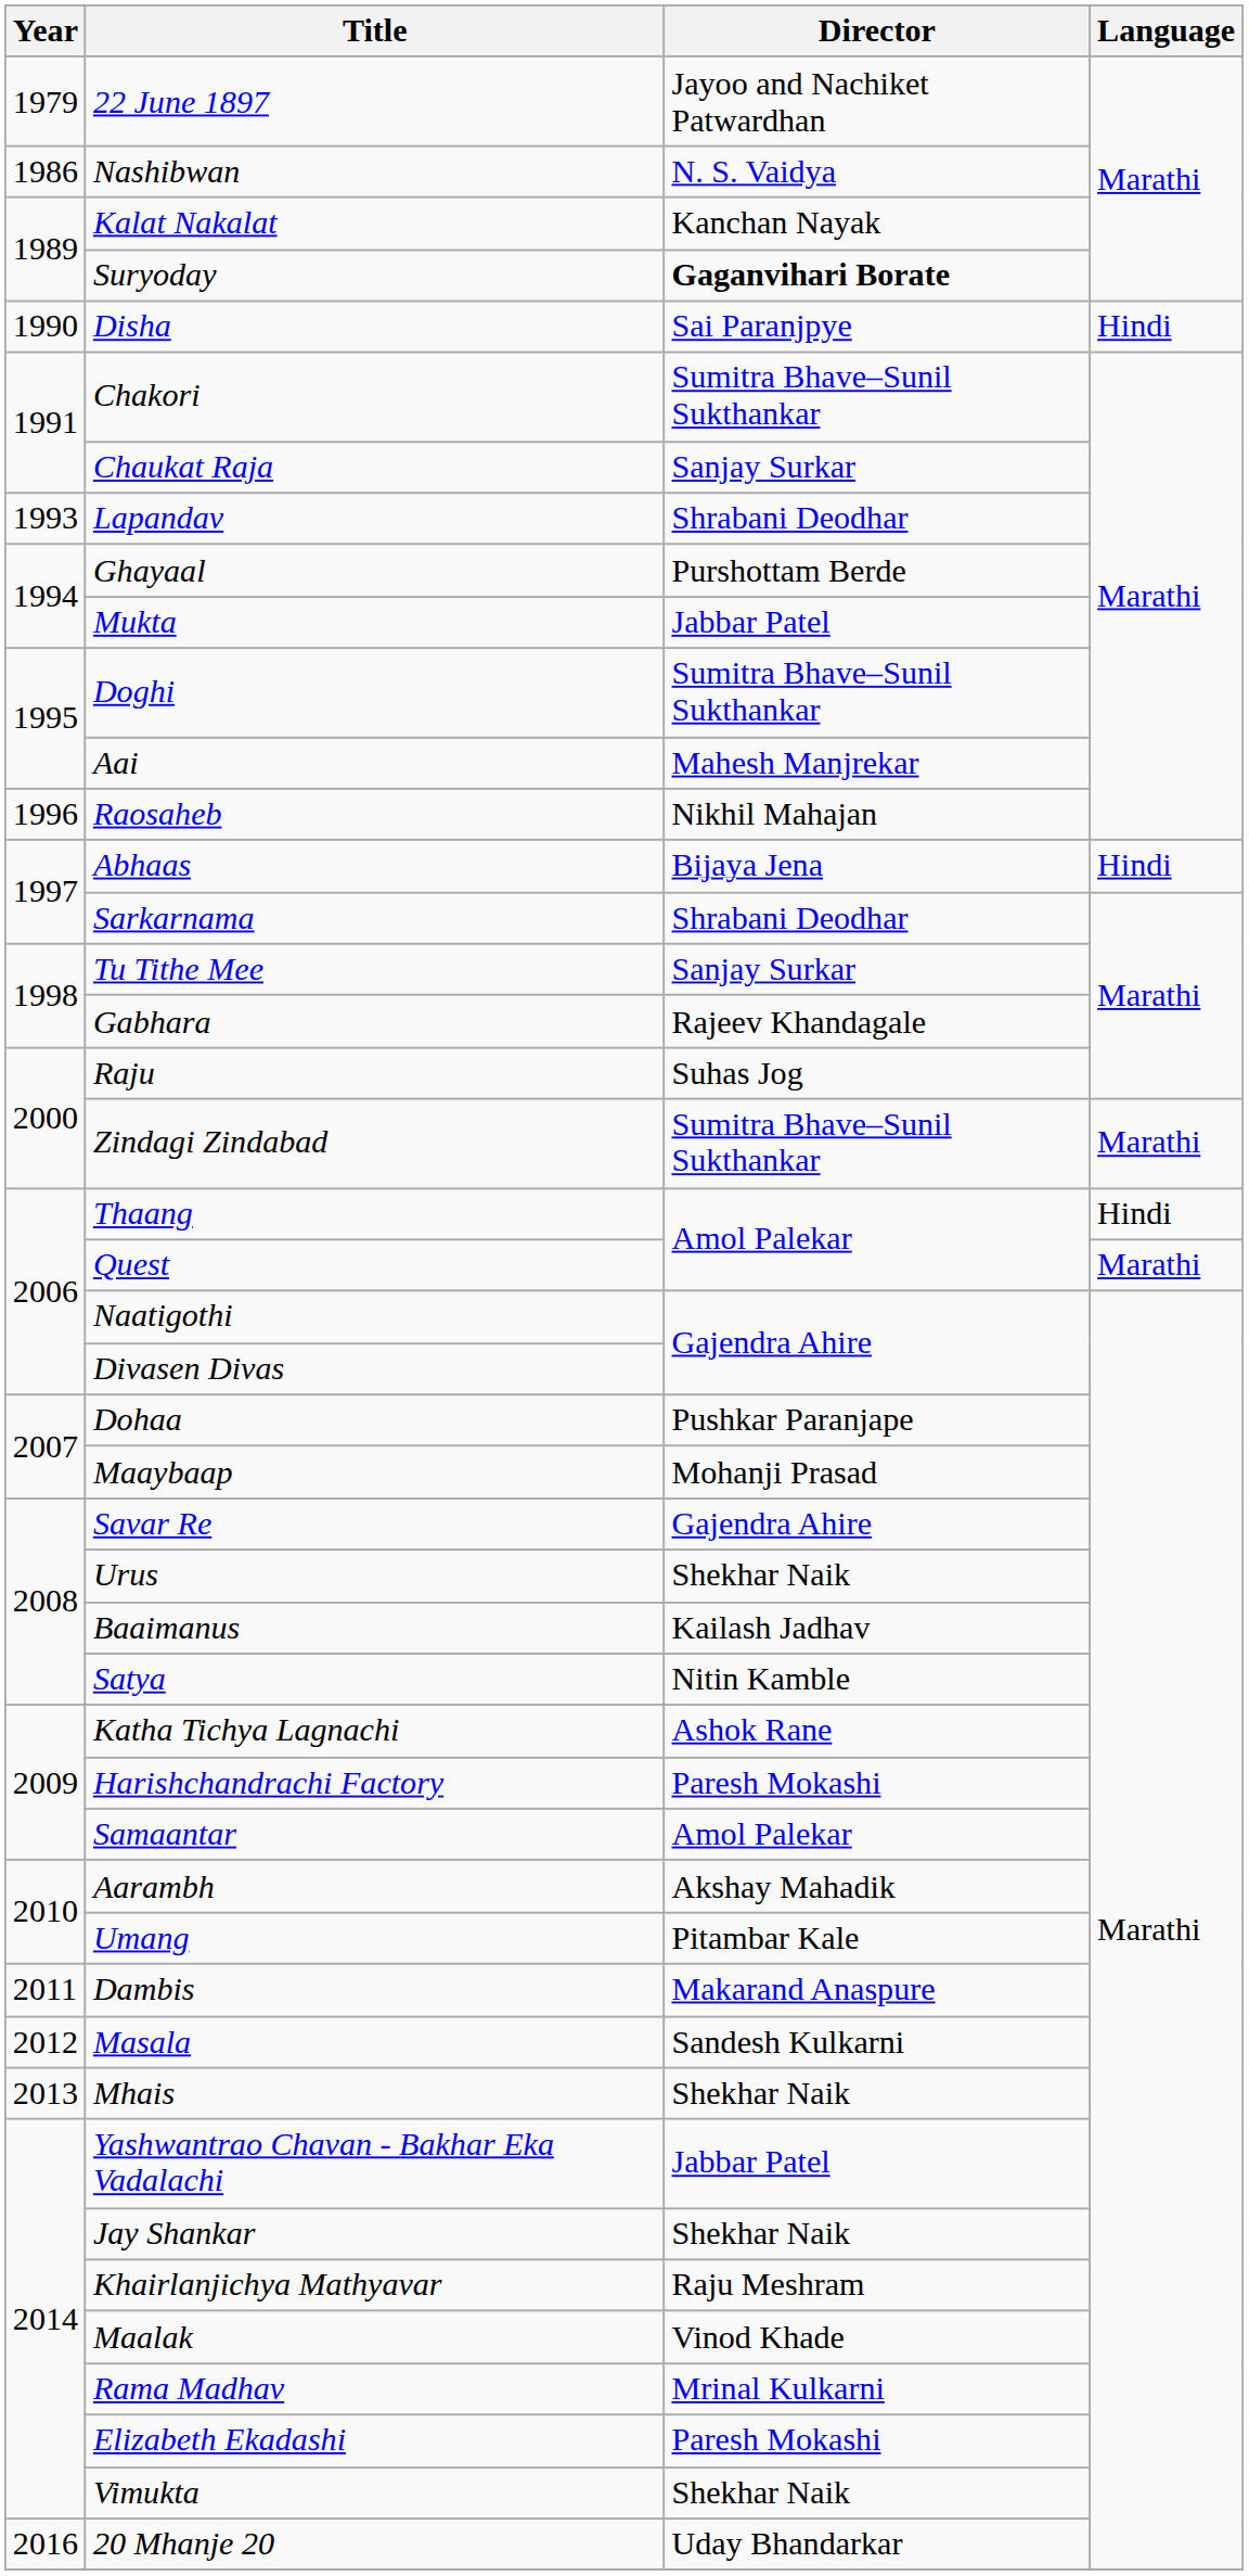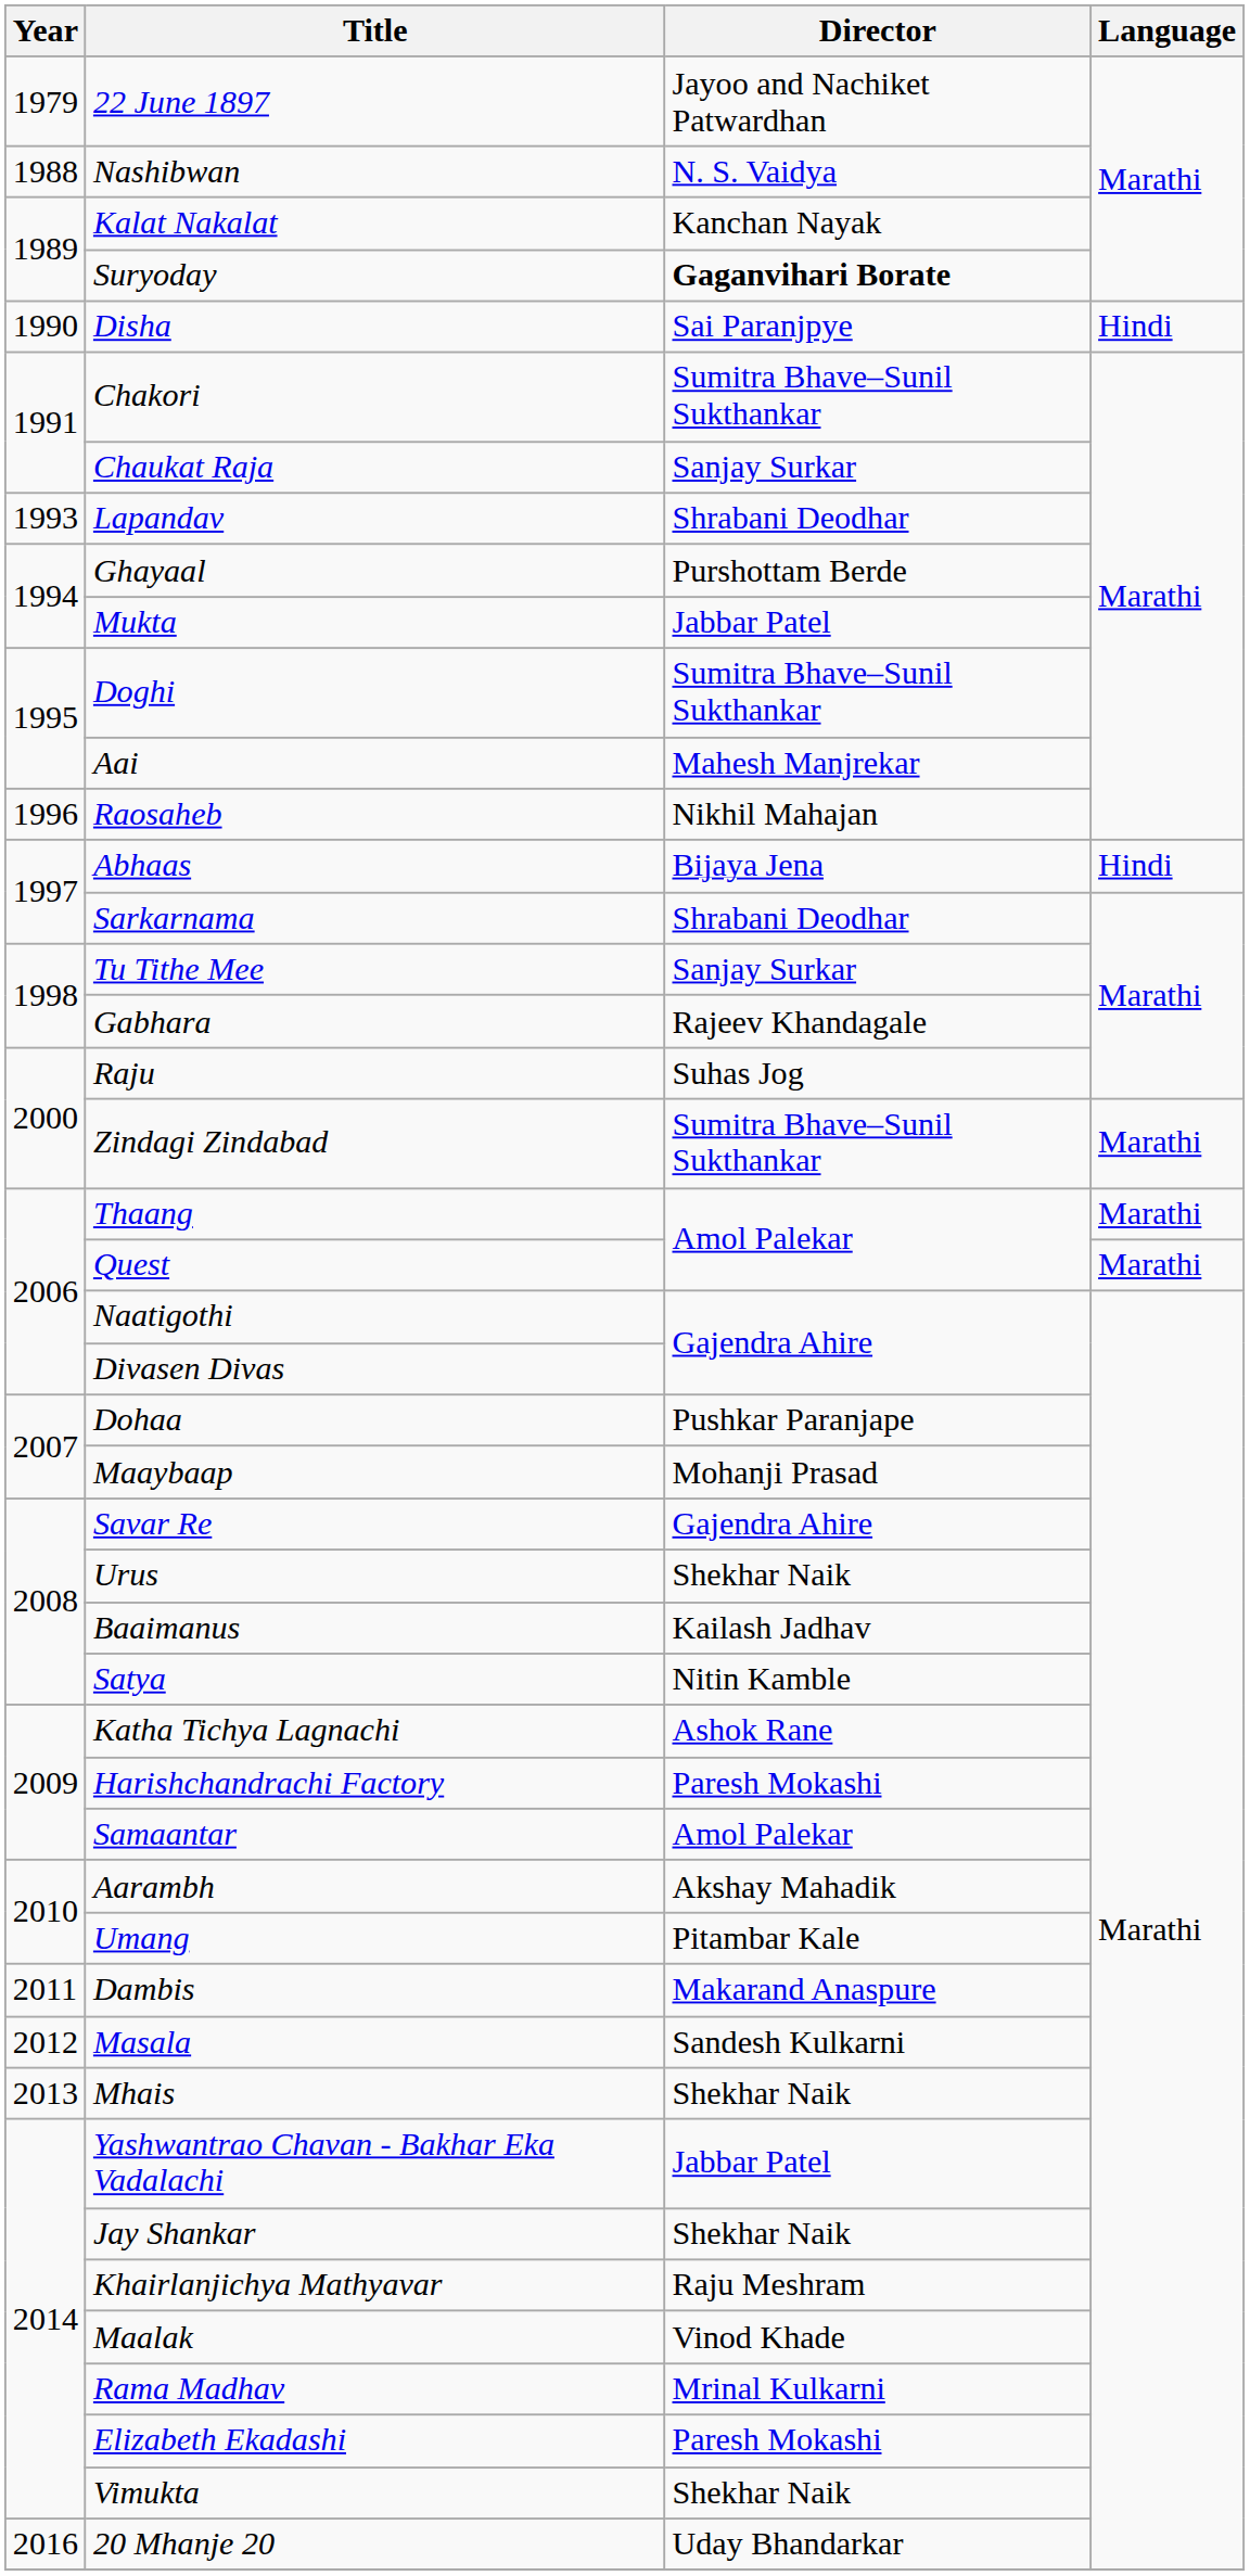 <table class="wikitable sortable">
 <tr>
 <th>Year</th>
 <th>Title</th>
 <th>Director</th>
 <th>Language</th>
 </tr>
 <tr>
 <td>1979</td>
 <td><em><a href='#'>22 June 1897</a></em></td>
 <td>Jayoo and Nachiket Patwardhan</td>
 <td rowspan="4"><a href='#'>Marathi</a></td>
 </tr>
 <tr>
-<td>1986</td>
+<td>1988</td>
 <td><em>Nashibwan</em></td>
 <td><a href='#'>N. S. Vaidya</a></td>
 </tr>
 <tr>
 <td rowspan="2">1989</td>
 <td><em><a href='#'>Kalat Nakalat</a></em></td>
 <td>Kanchan Nayak</td>
 </tr>
 <tr>
 <td><em>Suryoday</em></td>
 <td><strong>Gaganvihari Borate</strong></td>
 </tr>
 <tr>
 <td>1990</td>
 <td><em><a href='#'>Disha</a></em></td>
 <td><a href='#'>Sai Paranjpye</a></td>
 <td><a href='#'>Hindi</a></td>
 </tr>
 <tr>
 <td rowspan="2">1991</td>
 <td><em>Chakori</em></td>
 <td><a href='#'>Sumitra Bhave–Sunil Sukthankar</a></td>
 <td rowspan="8"><a href='#'>Marathi</a></td>
 </tr>
 <tr>
 <td><em><a href='#'>Chaukat Raja</a></em></td>
 <td><a href='#'>Sanjay Surkar</a></td>
 </tr>
 <tr>
 <td>1993</td>
 <td><em><a href='#'>Lapandav</a></em></td>
 <td><a href='#'>Shrabani Deodhar</a></td>
 </tr>
 <tr>
 <td rowspan="2">1994</td>
 <td><em>Ghayaal</em></td>
 <td>Purshottam Berde</td>
 </tr>
 <tr>
 <td><em><a href='#'>Mukta</a></em></td>
 <td><a href='#'>Jabbar Patel</a></td>
 </tr>
 <tr>
 <td rowspan="2">1995</td>
 <td><em><a href='#'>Doghi</a></em></td>
 <td><a href='#'>Sumitra Bhave–Sunil Sukthankar</a></td>
 </tr>
 <tr>
 <td><em>Aai</em></td>
 <td><a href='#'>Mahesh Manjrekar</a></td>
 </tr>
 <tr>
 <td>1996</td>
 <td><em><a href='#'>Raosaheb</a></em></td>
 <td>Nikhil Mahajan</td>
 </tr>
 <tr>
 <td rowspan="2">1997</td>
 <td><em><a href='#'>Abhaas</a></em></td>
 <td><a href='#'>Bijaya Jena</a></td>
 <td><a href='#'>Hindi</a></td>
 </tr>
 <tr>
 <td><em><a href='#'>Sarkarnama</a></em></td>
 <td><a href='#'>Shrabani Deodhar</a></td>
 <td rowspan="4"><a href='#'>Marathi</a></td>
 </tr>
 <tr>
 <td rowspan="2">1998</td>
 <td><em><a href='#'>Tu Tithe Mee</a></em></td>
 <td><a href='#'>Sanjay Surkar</a></td>
 </tr>
 <tr>
 <td><em>Gabhara</em></td>
 <td>Rajeev Khandagale</td>
 </tr>
 <tr>
 <td rowspan="2">2000</td>
 <td><em>Raju</em></td>
 <td>Suhas Jog</td>
 </tr>
 <tr>
 <td><em>Zindagi Zindabad</em></td>
 <td><a href='#'>Sumitra Bhave–Sunil Sukthankar</a></td>
 <td><a href='#'>Marathi</a></td>
 </tr>
 <tr>
 <td rowspan="4">2006</td>
 <td><em><a href='#'>Thaang</a></em></td>
 <td rowspan="2"><a href='#'>Amol Palekar</a></td>
-<td>Hindi</td>
+<td><a href='#'>Marathi</a></td>
 </tr>
 <tr>
 <td><em><a href='#'>Quest</a></em></td>
 <td><a href='#'>Marathi</a></td>
 </tr>
 <tr>
 <td><em>Naatigothi</em></td>
 <td rowspan="2"><a href='#'>Gajendra Ahire</a></td>
 <td rowspan="24">Marathi</td>
 </tr>
 <tr>
 <td><em>Divasen Divas</em></td>
 </tr>
 <tr>
 <td rowspan="2">2007</td>
 <td><em>Dohaa</em></td>
 <td>Pushkar Paranjape</td>
 </tr>
 <tr>
 <td><em>Maaybaap</em></td>
 <td>Mohanji Prasad</td>
 </tr>
 <tr>
 <td rowspan="4">2008</td>
 <td><em><a href='#'>Savar Re</a></em></td>
 <td><a href='#'>Gajendra Ahire</a></td>
 </tr>
 <tr>
 <td><em>Urus</em></td>
 <td>Shekhar Naik</td>
 </tr>
 <tr>
 <td><em>Baaimanus</em></td>
 <td>Kailash Jadhav</td>
 </tr>
 <tr>
 <td><em><a href='#'>Satya</a></em></td>
 <td>Nitin Kamble</td>
 </tr>
 <tr>
 <td rowspan="3">2009</td>
 <td><em>Katha Tichya Lagnachi</em></td>
 <td><a href='#'>Ashok Rane</a></td>
 </tr>
 <tr>
 <td><em><a href='#'>Harishchandrachi Factory</a></em></td>
 <td><a href='#'>Paresh Mokashi</a></td>
 </tr>
 <tr>
 <td><em><a href='#'>Samaantar</a></em></td>
 <td><a href='#'>Amol Palekar</a></td>
 </tr>
 <tr>
 <td rowspan="2">2010</td>
 <td><em>Aarambh</em></td>
 <td>Akshay Mahadik</td>
 </tr>
 <tr>
 <td><em><a href='#'>Umang</a></em></td>
 <td>Pitambar Kale</td>
 </tr>
 <tr>
 <td>2011</td>
 <td><em>Dambis</em></td>
 <td><a href='#'>Makarand Anaspure</a></td>
 </tr>
 <tr>
 <td>2012</td>
 <td><em><a href='#'>Masala</a></em></td>
 <td>Sandesh Kulkarni</td>
 </tr>
 <tr>
 <td>2013</td>
 <td><em>Mhais</em></td>
 <td>Shekhar Naik</td>
 </tr>
 <tr>
 <td rowspan="7">2014</td>
 <td><em><a href='#'>Yashwantrao Chavan - Bakhar Eka Vadalachi</a></em></td>
 <td><a href='#'>Jabbar Patel</a></td>
 </tr>
 <tr>
 <td><em>Jay Shankar</em></td>
 <td>Shekhar Naik</td>
 </tr>
 <tr>
 <td><em>Khairlanjichya Mathyavar</em></td>
 <td>Raju Meshram</td>
 </tr>
 <tr>
 <td><em>Maalak</em></td>
 <td>Vinod Khade</td>
 </tr>
 <tr>
 <td><em><a href='#'>Rama Madhav</a></em></td>
 <td><a href='#'>Mrinal Kulkarni</a></td>
 </tr>
 <tr>
 <td><em><a href='#'>Elizabeth Ekadashi</a></em></td>
 <td><a href='#'>Paresh Mokashi</a></td>
 </tr>
 <tr>
 <td><em>Vimukta</em></td>
 <td>Shekhar Naik</td>
 </tr>
 <tr>
 <td>2016</td>
 <td><em>20 Mhanje 20</em></td>
 <td>Uday Bhandarkar</td>
 </tr>
 <tr>
 </tr>
 </table>
